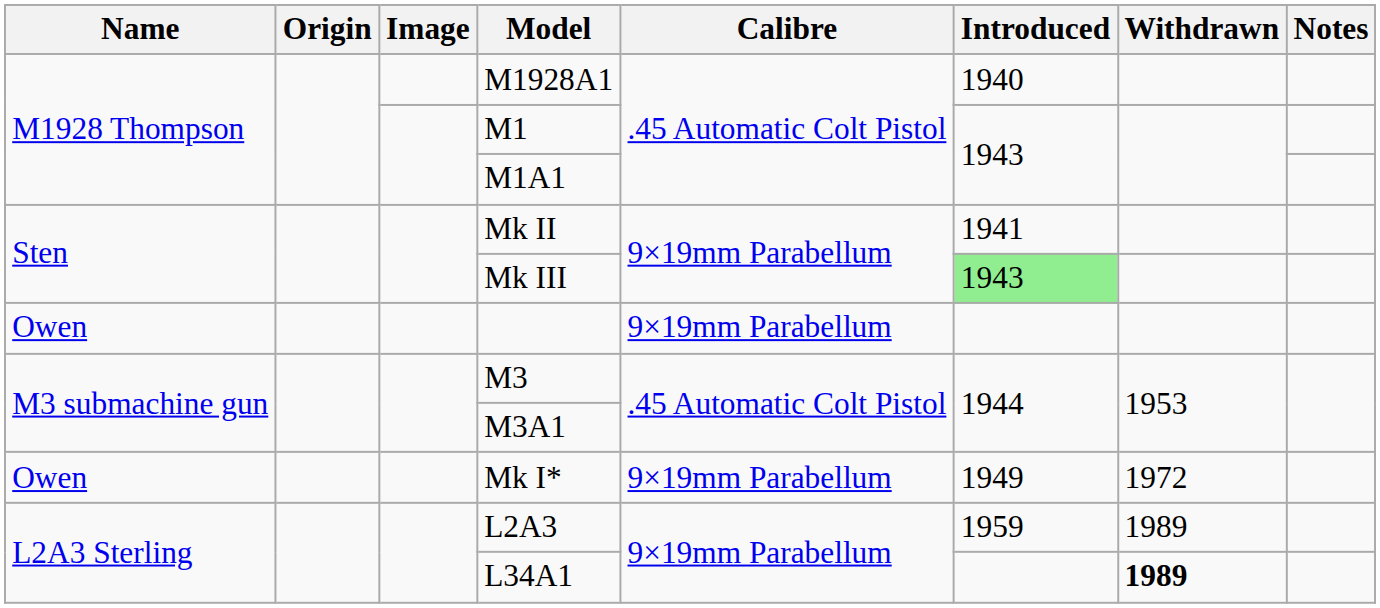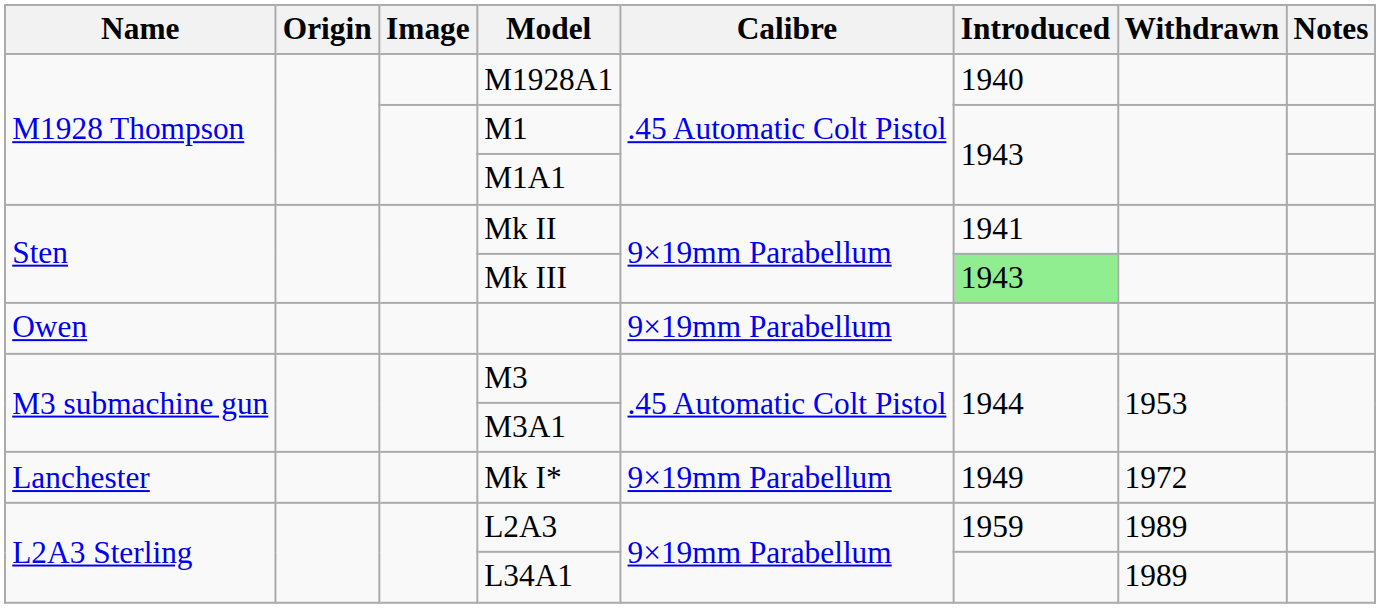 <table class="wikitable">
 <tr>
 <th>Name</th>
 <th>Origin</th>
 <th>Image</th>
 <th>Model</th>
 <th>Calibre</th>
 <th>Introduced</th>
 <th>Withdrawn</th>
 <th>Notes</th>
 </tr>
 <tr>
 <td rowspan="3"><a href='#'>M1928 Thompson</a></td>
 <td rowspan="3"></td>
 <td></td>
 <td>M1928A1</td>
 <td rowspan="3"><a href='#'>.45 Automatic Colt Pistol</a></td>
 <td>1940</td>
 <td></td>
 <td></td>
 </tr>
 <tr>
 <td rowspan="2"></td>
 <td>M1</td>
 <td rowspan="2">1943</td>
 <td rowspan="2"></td>
 <td></td>
 </tr>
 <tr>
 <td>M1A1</td>
 <td></td>
 </tr>
 <tr>
 <td rowspan="2"><a href='#'>Sten</a></td>
 <td rowspan="2"></td>
 <td rowspan="2"></td>
 <td>Mk II</td>
 <td rowspan="2"><a href='#'>9×19mm Parabellum</a></td>
 <td>1941</td>
 <td></td>
 <td></td>
 </tr>
 <tr>
 <td>Mk III</td>
 <td style="background: lightgreen;">1943</td>
 <td></td>
 <td></td>
 </tr>
 <tr>
 <td><a href='#'>Owen</a></td>
 <td></td>
 <td></td>
 <td></td>
 <td><a href='#'>9×19mm Parabellum</a></td>
 <td></td>
 <td></td>
 <td></td>
 </tr>
 <tr>
 <td rowspan="2"><a href='#'>M3 submachine gun</a></td>
 <td rowspan="2"></td>
 <td rowspan="2"></td>
 <td>M3</td>
 <td rowspan="2"><a href='#'>.45 Automatic Colt Pistol</a></td>
 <td rowspan="2">1944</td>
 <td rowspan="2">1953</td>
 <td rowspan="2"></td>
 </tr>
 <tr>
 <td>M3A1</td>
 </tr>
 <tr>
-<td><a href='#'>Owen</a></td>
+<td><a href='#'>Lanchester</a></td>
 <td></td>
 <td></td>
 <td>Mk I*</td>
 <td><a href='#'>9×19mm Parabellum</a></td>
 <td>1949</td>
 <td>1972</td>
 <td></td>
 </tr>
 <tr>
 <td rowspan="2"><a href='#'>L2A3 Sterling</a></td>
 <td rowspan="2"></td>
 <td rowspan="2"></td>
 <td>L2A3</td>
 <td rowspan="2"><a href='#'>9×19mm Parabellum</a></td>
 <td>1959</td>
 <td>1989</td>
 <td></td>
 </tr>
 <tr>
 <td>L34A1</td>
 <td></td>
-<td><strong>1989</strong></td>
+<td>1989</td>
 <td></td>
 </tr>
 </table>
